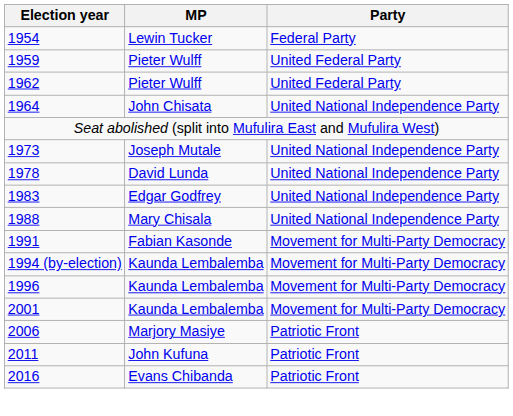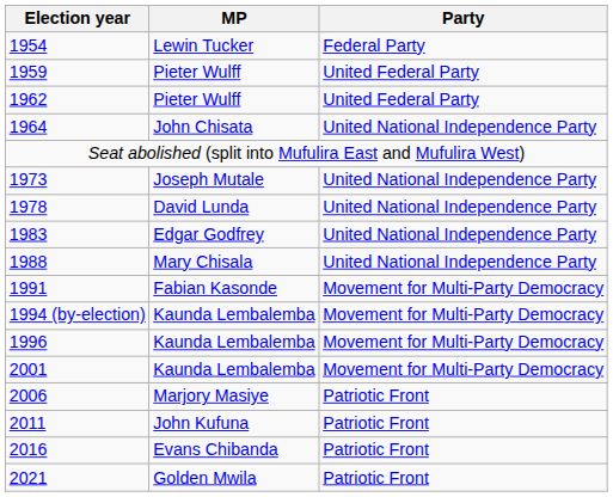 <table class=wikitable>
 <tr>
 <th>Election year</th>
 <th>MP</th>
 <th>Party</th>
 </tr>
 <tr>
 <td><a href='#'>1954</a></td>
 <td><a href='#'>Lewin Tucker</a></td>
 <td><a href='#'>Federal Party</a></td>
 </tr>
 <tr>
 <td><a href='#'>1959</a></td>
 <td><a href='#'>Pieter Wulff</a></td>
 <td><a href='#'>United Federal Party</a></td>
 </tr>
 <tr>
 <td><a href='#'>1962</a></td>
 <td><a href='#'>Pieter Wulff</a></td>
 <td><a href='#'>United Federal Party</a></td>
 </tr>
 <tr>
 <td><a href='#'>1964</a></td>
 <td><a href='#'>John Chisata</a></td>
 <td><a href='#'>United National Independence Party</a></td>
 </tr>
 <tr>
 <td colspan=3 align=center><em>Seat abolished</em> (split into <a href='#'>Mufulira East</a> and <a href='#'>Mufulira West</a>)</td>
 </tr>
 <tr>
 <td><a href='#'>1973</a></td>
 <td><a href='#'>Joseph Mutale</a></td>
 <td><a href='#'>United National Independence Party</a></td>
 </tr>
 <tr>
 <td><a href='#'>1978</a></td>
 <td><a href='#'>David Lunda</a></td>
 <td><a href='#'>United National Independence Party</a></td>
 </tr>
 <tr>
 <td><a href='#'>1983</a></td>
 <td><a href='#'>Edgar Godfrey</a></td>
 <td><a href='#'>United National Independence Party</a></td>
 </tr>
 <tr>
 <td><a href='#'>1988</a></td>
 <td><a href='#'>Mary Chisala</a></td>
 <td><a href='#'>United National Independence Party</a></td>
 </tr>
 <tr>
 <td><a href='#'>1991</a></td>
 <td><a href='#'>Fabian Kasonde</a></td>
 <td><a href='#'>Movement for Multi-Party Democracy</a></td>
 </tr>
 <tr>
 <td><a href='#'>1994 (by-election)</a></td>
 <td><a href='#'>Kaunda Lembalemba</a></td>
 <td><a href='#'>Movement for Multi-Party Democracy</a></td>
 </tr>
 <tr>
 <td><a href='#'>1996</a></td>
 <td><a href='#'>Kaunda Lembalemba</a></td>
 <td><a href='#'>Movement for Multi-Party Democracy</a></td>
 </tr>
 <tr>
 <td><a href='#'>2001</a></td>
 <td><a href='#'>Kaunda Lembalemba</a></td>
 <td><a href='#'>Movement for Multi-Party Democracy</a></td>
 </tr>
 <tr>
 <td><a href='#'>2006</a></td>
 <td><a href='#'>Marjory Masiye</a></td>
 <td><a href='#'>Patriotic Front</a></td>
 </tr>
 <tr>
 <td><a href='#'>2011</a></td>
 <td><a href='#'>John Kufuna</a></td>
 <td><a href='#'>Patriotic Front</a></td>
 </tr>
 <tr>
 <td><a href='#'>2016</a></td>
 <td><a href='#'>Evans Chibanda</a></td>
 <td><a href='#'>Patriotic Front</a></td>
 </tr>
+<tr>
+<td><a href='#'>2021</a></td>
+<td><a href='#'>Golden Mwila</a></td>
+<td><a href='#'>Patriotic Front</a></td>
+</tr>
 </table>
